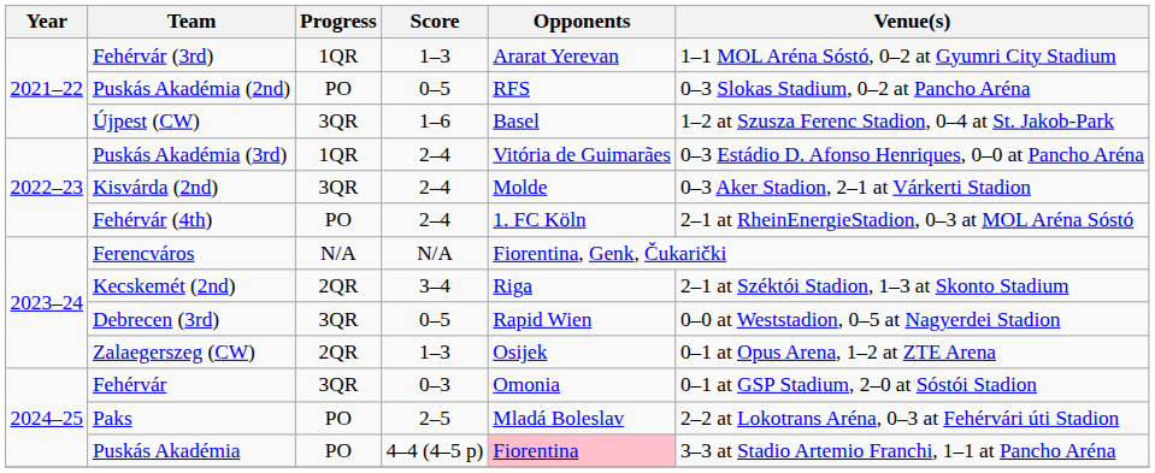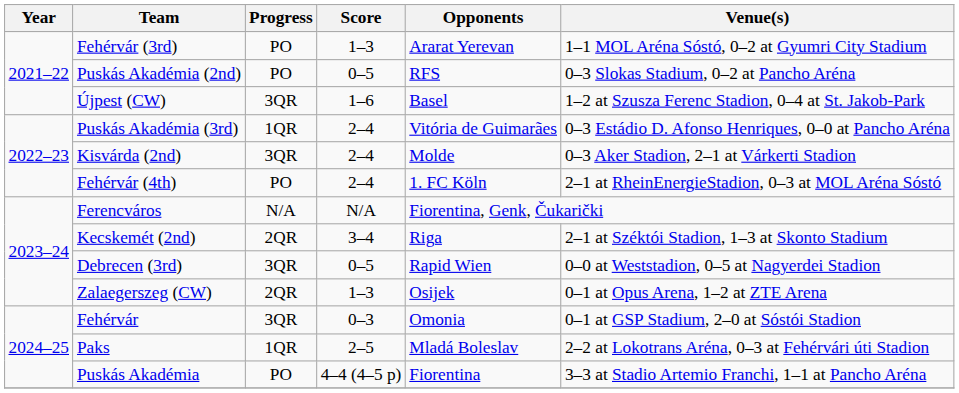 <table class="wikitable">
 <tr>
 <th>Year</th>
 <th>Team</th>
 <th>Progress</th>
 <th>Score</th>
 <th>Opponents</th>
 <th>Venue(s)</th>
 </tr>
 <tr>
 <td rowspan=3><a href='#'>2021–22</a></td>
 <td><a href='#'>Fehérvár</a> (<a href='#'>3rd</a>)</td>
-<td align=center>1QR</td>
+<td align=center>PO</td>
 <td align=center>1–3</td>
 <td> <a href='#'>Ararat Yerevan</a></td>
 <td>1–1 <a href='#'>MOL Aréna Sóstó</a>, 0–2 at <a href='#'>Gyumri City Stadium</a></td>
 </tr>
 <tr>
 <td><a href='#'>Puskás Akadémia</a> (<a href='#'>2nd</a>)</td>
 <td align=center>PO</td>
 <td align=center>0–5</td>
 <td> <a href='#'>RFS</a></td>
 <td>0–3 <a href='#'>Slokas Stadium</a>, 0–2 at <a href='#'>Pancho Aréna</a></td>
 </tr>
 <tr>
 <td><a href='#'>Újpest</a> (<a href='#'>CW</a>)</td>
 <td align=center>3QR</td>
 <td align=center>1–6</td>
 <td> <a href='#'>Basel</a></td>
 <td>1–2 at <a href='#'>Szusza Ferenc Stadion</a>, 0–4 at <a href='#'>St. Jakob-Park</a></td>
 </tr>
 <tr>
 <td rowspan=3><a href='#'>2022–23</a></td>
 <td><a href='#'>Puskás Akadémia</a> (<a href='#'>3rd</a>)</td>
 <td align=center>1QR</td>
 <td align=center>2–4</td>
 <td> <a href='#'>Vitória de Guimarães</a></td>
 <td>0–3 <a href='#'>Estádio D. Afonso Henriques</a>, 0–0 at <a href='#'>Pancho Aréna</a></td>
 </tr>
 <tr>
 <td><a href='#'>Kisvárda</a> (<a href='#'>2nd</a>)</td>
 <td align=center>3QR</td>
 <td align=center>2–4</td>
 <td> <a href='#'>Molde</a></td>
 <td>0–3 <a href='#'>Aker Stadion</a>, 2–1 at <a href='#'>Várkerti Stadion</a></td>
 </tr>
 <tr>
 <td><a href='#'>Fehérvár</a> (<a href='#'>4th</a>)</td>
 <td align=center>PO</td>
 <td align=center>2–4</td>
 <td> <a href='#'>1. FC Köln</a></td>
 <td>2–1 at <a href='#'>RheinEnergieStadion</a>, 0–3 at <a href='#'>MOL Aréna Sóstó</a></td>
 </tr>
 <tr>
 <td rowspan=4><a href='#'>2023–24</a></td>
 <td><a href='#'>Ferencváros</a></td>
 <td align=center>N/A</td>
 <td align=center>N/A</td>
 <td colspan=2> <a href='#'>Fiorentina</a>,  <a href='#'>Genk</a>,  <a href='#'>Čukarički</a></td>
 </tr>
 <tr>
 <td><a href='#'>Kecskemét</a> (<a href='#'>2nd</a>)</td>
 <td align=center>2QR</td>
 <td align=center>3–4</td>
 <td> <a href='#'>Riga</a></td>
 <td>2–1 at <a href='#'>Széktói Stadion</a>, 1–3 at <a href='#'>Skonto Stadium</a></td>
 </tr>
 <tr>
 <td><a href='#'>Debrecen</a> (<a href='#'>3rd</a>)</td>
 <td align=center>3QR</td>
 <td align=center>0–5</td>
 <td> <a href='#'>Rapid Wien</a></td>
 <td>0–0 at <a href='#'>Weststadion</a>, 0–5 at <a href='#'>Nagyerdei Stadion</a></td>
 </tr>
 <tr>
 <td><a href='#'>Zalaegerszeg</a> (<a href='#'>CW</a>)</td>
 <td align=center>2QR</td>
 <td align=center>1–3</td>
 <td> <a href='#'>Osijek</a></td>
 <td>0–1 at <a href='#'>Opus Arena</a>, 1–2 at <a href='#'>ZTE Arena</a></td>
 </tr>
 <tr>
 <td rowspan=3><a href='#'>2024–25</a></td>
 <td><a href='#'>Fehérvár</a></td>
 <td align=center>3QR</td>
 <td align=center>0–3</td>
 <td> <a href='#'>Omonia</a></td>
 <td>0–1 at <a href='#'>GSP Stadium</a>, 2–0 at <a href='#'>Sóstói Stadion</a></td>
 </tr>
 <tr>
 <td><a href='#'>Paks</a></td>
-<td align=center>PO</td>
+<td align=center>1QR</td>
 <td align=center>2–5</td>
 <td> <a href='#'>Mladá Boleslav</a></td>
 <td>2–2 at <a href='#'>Lokotrans Aréna</a>, 0–3 at <a href='#'>Fehérvári úti Stadion</a></td>
 </tr>
 <tr>
 <td><a href='#'>Puskás Akadémia</a></td>
 <td align=center>PO</td>
 <td align=center>4–4 (4–5 p)</td>
-<td style="background: pink;"> <a href='#'>Fiorentina</a></td>
+<td> <a href='#'>Fiorentina</a></td>
 <td>3–3 at <a href='#'>Stadio Artemio Franchi</a>, 1–1 at <a href='#'>Pancho Aréna</a></td>
 </tr>
 <tr>
 </tr>
 </table>
